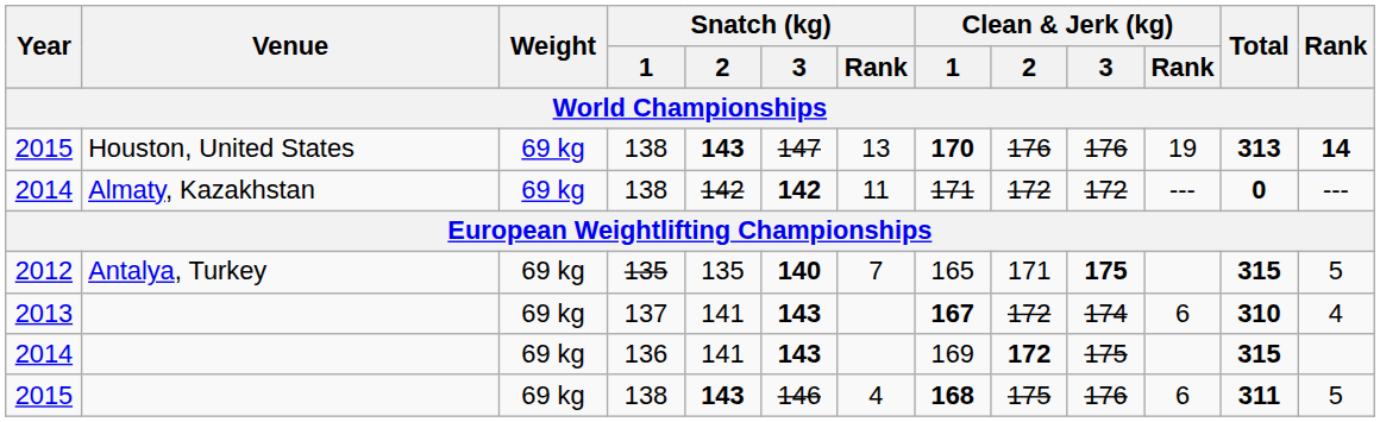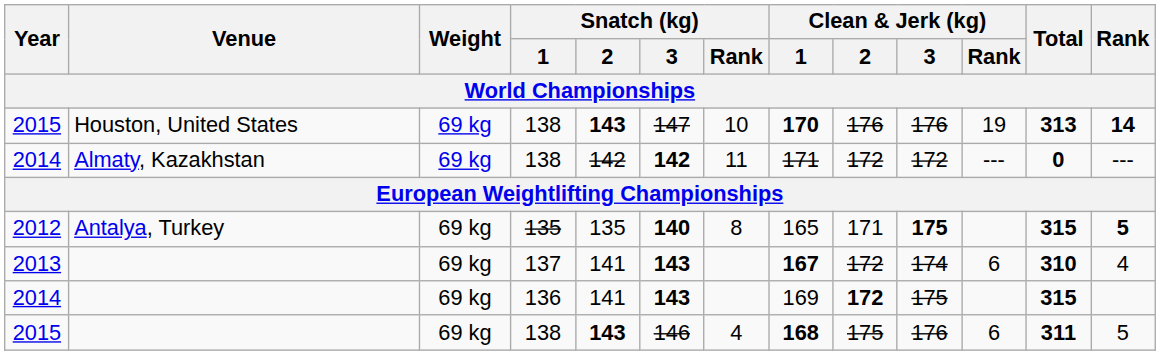 <table class = "wikitable" style="text-align:center;">
 <tr>
 <th rowspan=2 width=40>Year</th>
 <th rowspan=2 width=250>Venue</th>
 <th rowspan=2 width=60>Weight</th>
 <th colspan=4>Snatch (kg)</th>
 <th colspan=4>Clean & Jerk (kg)</th>
 <th rowspan=2 width=40>Total</th>
 <th rowspan=2 width=40>Rank</th>
 </tr>
 <tr>
 <th width=40>1</th>
 <th width=40>2</th>
 <th width=40>3</th>
 <th width=40>Rank</th>
 <th width=40>1</th>
 <th width=40>2</th>
 <th width=40>3</th>
 <th width=40>Rank</th>
 </tr>
 <tr>
 <th colspan=13><a href='#'>World Championships</a></th>
 </tr>
 <tr>
 <td><a href='#'>2015</a></td>
 <td align=left> Houston, United States</td>
 <td><a href='#'>69 kg</a></td>
 <td>138</td>
 <td><strong>143</strong></td>
 <td><s>147</s></td>
-<td>13</td>
+<td>10</td>
 <td><strong>170</strong></td>
 <td><s>176</s></td>
 <td><s>176</s></td>
 <td>19</td>
 <td><strong>313</strong></td>
 <td><strong>14</strong></td>
 </tr>
 <tr>
 <td><a href='#'>2014</a></td>
 <td align=left> <a href='#'>Almaty</a>, Kazakhstan</td>
 <td><a href='#'>69 kg</a></td>
 <td>138</td>
 <td><s>142</s></td>
 <td><strong>142</strong></td>
 <td>11</td>
 <td><s>171</s></td>
 <td><s>172</s></td>
 <td><s>172</s></td>
 <td>---</td>
 <td><strong>0</strong></td>
 <td>---</td>
 </tr>
 <tr>
 <th colspan=13><a href='#'>European Weightlifting Championships</a></th>
 </tr>
 <tr>
 <td><a href='#'>2012</a></td>
 <td align=left> <a href='#'>Antalya</a>, Turkey</td>
 <td>69 kg</td>
 <td><s>135</s></td>
 <td>135</td>
 <td><strong>140</strong></td>
-<td>7</td>
+<td>8</td>
 <td>165</td>
 <td>171</td>
 <td><strong>175</strong></td>
 <td></td>
 <td><strong>315</strong></td>
-<td>5</td>
+<td><strong>5</strong></td>
 </tr>
 <tr>
 <td><a href='#'>2013</a></td>
 <td></td>
 <td>69 kg</td>
 <td>137</td>
 <td>141</td>
 <td><strong>143</strong></td>
 <td></td>
 <td><strong>167</strong></td>
 <td><s>172</s></td>
 <td><s>174</s></td>
 <td>6</td>
 <td><strong>310</strong></td>
 <td>4</td>
 </tr>
 <tr>
 <td><a href='#'>2014</a></td>
 <td></td>
 <td>69 kg</td>
 <td>136</td>
 <td>141</td>
 <td><strong>143</strong></td>
 <td></td>
 <td>169</td>
 <td><strong>172</strong></td>
 <td><s>175</s></td>
 <td></td>
 <td><strong>315</strong></td>
 <td></td>
 </tr>
 <tr>
 <td><a href='#'>2015</a></td>
 <td></td>
 <td>69 kg</td>
 <td>138</td>
 <td><strong>143</strong></td>
 <td><s>146</s></td>
 <td>4</td>
 <td><strong>168</strong></td>
 <td><s>175</s></td>
 <td><s>176</s></td>
 <td>6</td>
 <td><strong>311</strong></td>
 <td>5</td>
 </tr>
 </table>
